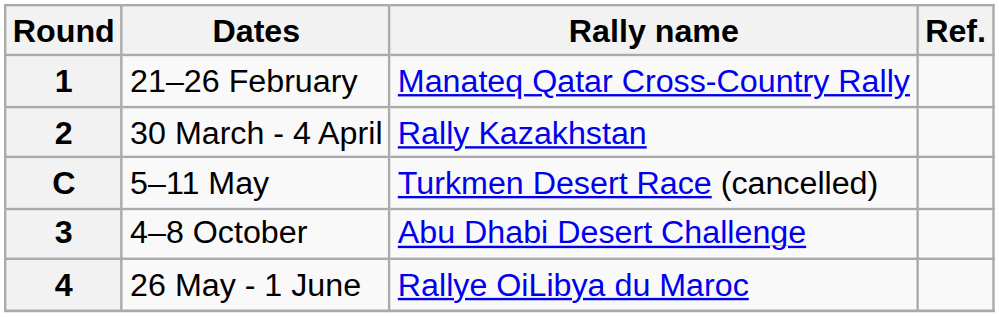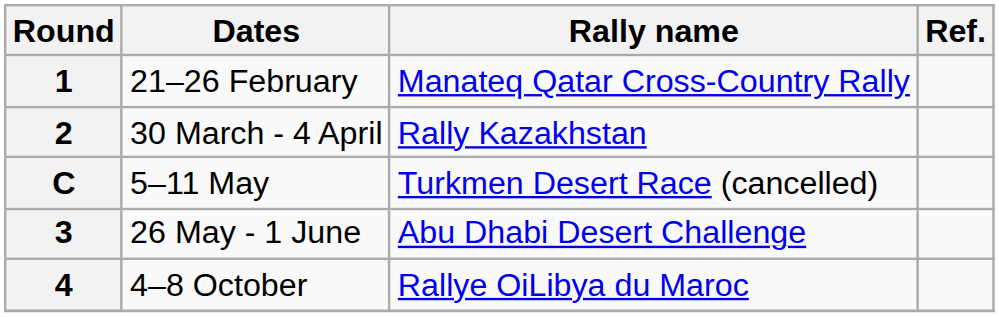 <table class="wikitable" style="font-size: 85%">
 <tr>
 <th>Round</th>
 <th>Dates</th>
 <th>Rally name</th>
 <th>Ref.</th>
 </tr>
 <tr>
 <th>1</th>
 <td>21–26 February</td>
 <td> <a href='#'>Manateq Qatar Cross-Country Rally</a></td>
 <td></td>
 </tr>
 <tr>
 <th>2</th>
 <td>30 March - 4 April</td>
 <td> <a href='#'>Rally Kazakhstan</a></td>
 <td></td>
 </tr>
 <tr>
 <th>C</th>
 <td>5–11 May</td>
 <td> <a href='#'>Turkmen Desert Race</a> (cancelled)</td>
 <td></td>
 </tr>
 <tr>
 <th>3</th>
-<td>4–8 October</td>
+<td>26 May - 1 June</td>
 <td> <a href='#'>Abu Dhabi Desert Challenge</a></td>
 <td></td>
 </tr>
 <tr>
 <th>4</th>
-<td>26 May - 1 June</td>
+<td>4–8 October</td>
 <td> <a href='#'>Rallye OiLibya du Maroc</a></td>
 <td></td>
 </tr>
 <tr>
 </tr>
 </table>
